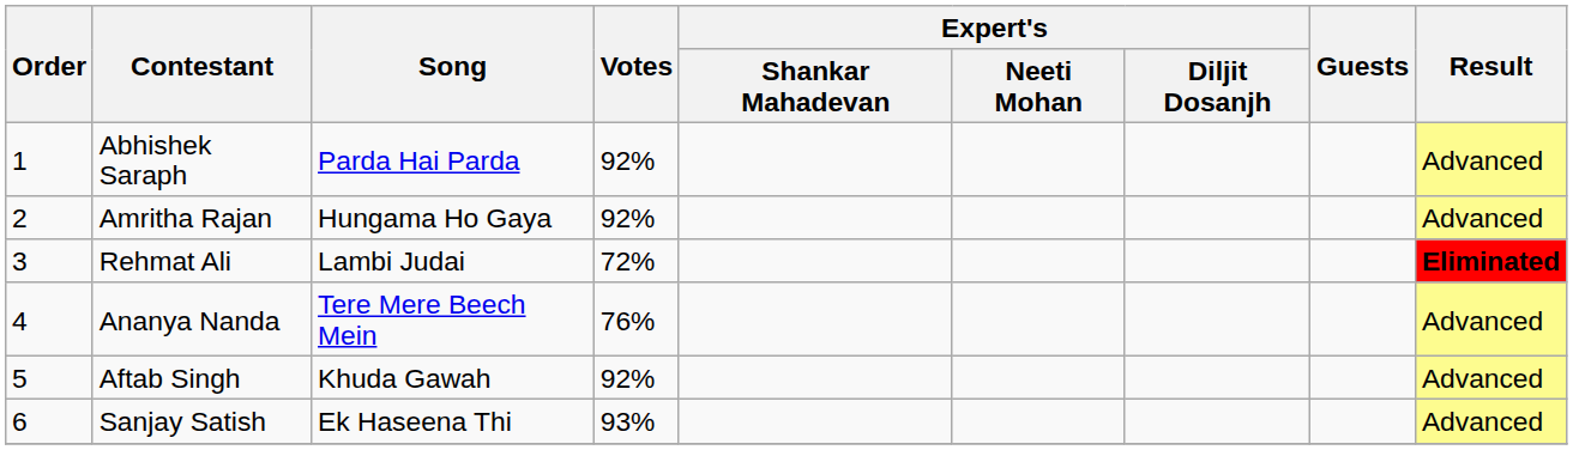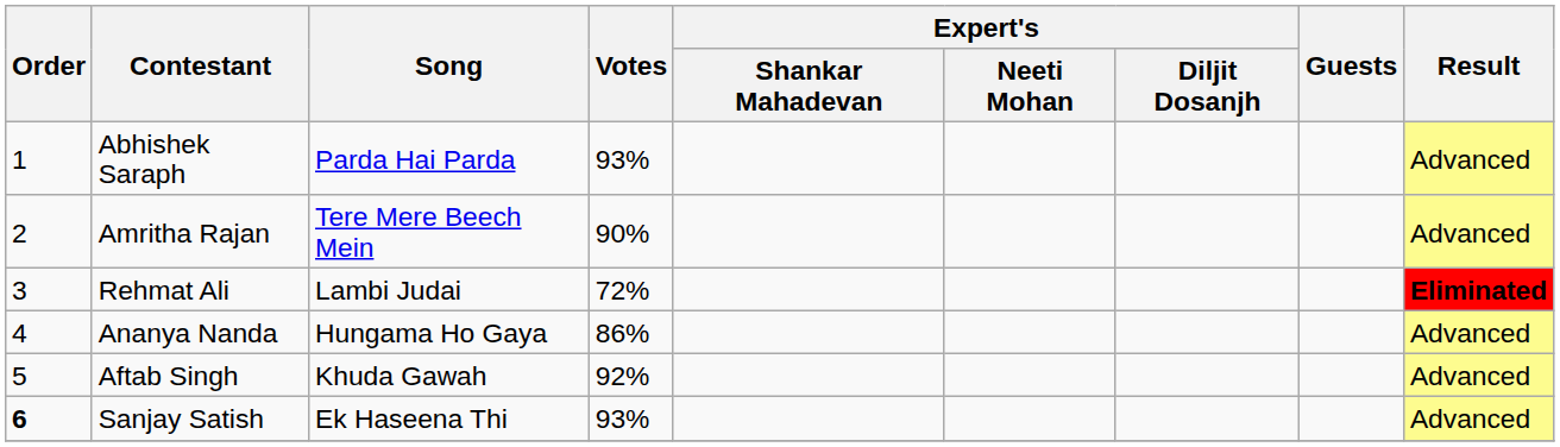 <table class="wikitable sortable mw-collapsible" style="font-size: 95%;">
 <tr>
 <th rowspan="2">Order</th>
 <th rowspan="2">Contestant</th>
 <th rowspan="2">Song</th>
 <th rowspan="2">Votes</th>
 <th colspan="3">Expert's</th>
 <th rowspan="2">Guests</th>
 <th rowspan="2">Result</th>
 </tr>
 <tr>
 <th>Shankar Mahadevan</th>
 <th>Neeti Mohan</th>
 <th>Diljit Dosanjh</th>
 </tr>
 <tr>
 <td>1</td>
 <td>Abhishek Saraph</td>
 <td><a href='#'>Parda Hai Parda</a></td>
-<td>92%</td>
+<td>93%</td>
 <td></td>
 <td></td>
 <td></td>
 <td></td>
 <td bgcolor="#fdfc8f">Advanced</td>
 </tr>
 <tr ->
 <td>2</td>
 <td>Amritha Rajan</td>
-<td>Hungama Ho Gaya</td>
-<td>92%</td>
+<td><a href='#'>Tere Mere Beech Mein</a></td>
+<td>90%</td>
 <td></td>
 <td></td>
 <td></td>
 <td></td>
 <td bgcolor="#fdfc8f">Advanced</td>
 </tr>
 <tr>
 <td>3</td>
 <td>Rehmat Ali</td>
 <td>Lambi Judai</td>
 <td>72%</td>
 <td></td>
 <td></td>
 <td></td>
 <td></td>
 <td bgcolor="red"><strong>Eliminated</strong></td>
 </tr>
 <tr>
 <td>4</td>
 <td>Ananya Nanda</td>
-<td><a href='#'>Tere Mere Beech Mein</a></td>
-<td>76%</td>
+<td>Hungama Ho Gaya</td>
+<td>86%</td>
 <td></td>
 <td></td>
 <td></td>
 <td></td>
 <td bgcolor="#fdfc8f">Advanced</td>
 </tr>
 <tr>
 <td>5</td>
 <td>Aftab Singh</td>
 <td>Khuda Gawah</td>
 <td>92%</td>
 <td></td>
 <td></td>
 <td></td>
 <td></td>
 <td bgcolor="#fdfc8f">Advanced</td>
 </tr>
 <tr>
-<td>6</td>
+<td><strong>6</strong></td>
 <td>Sanjay Satish</td>
 <td>Ek Haseena Thi</td>
 <td>93%</td>
 <td></td>
 <td></td>
 <td></td>
 <td></td>
 <td bgcolor="#fdfc8f">Advanced</td>
 </tr>
 <tr>
 </tr>
 </table>
